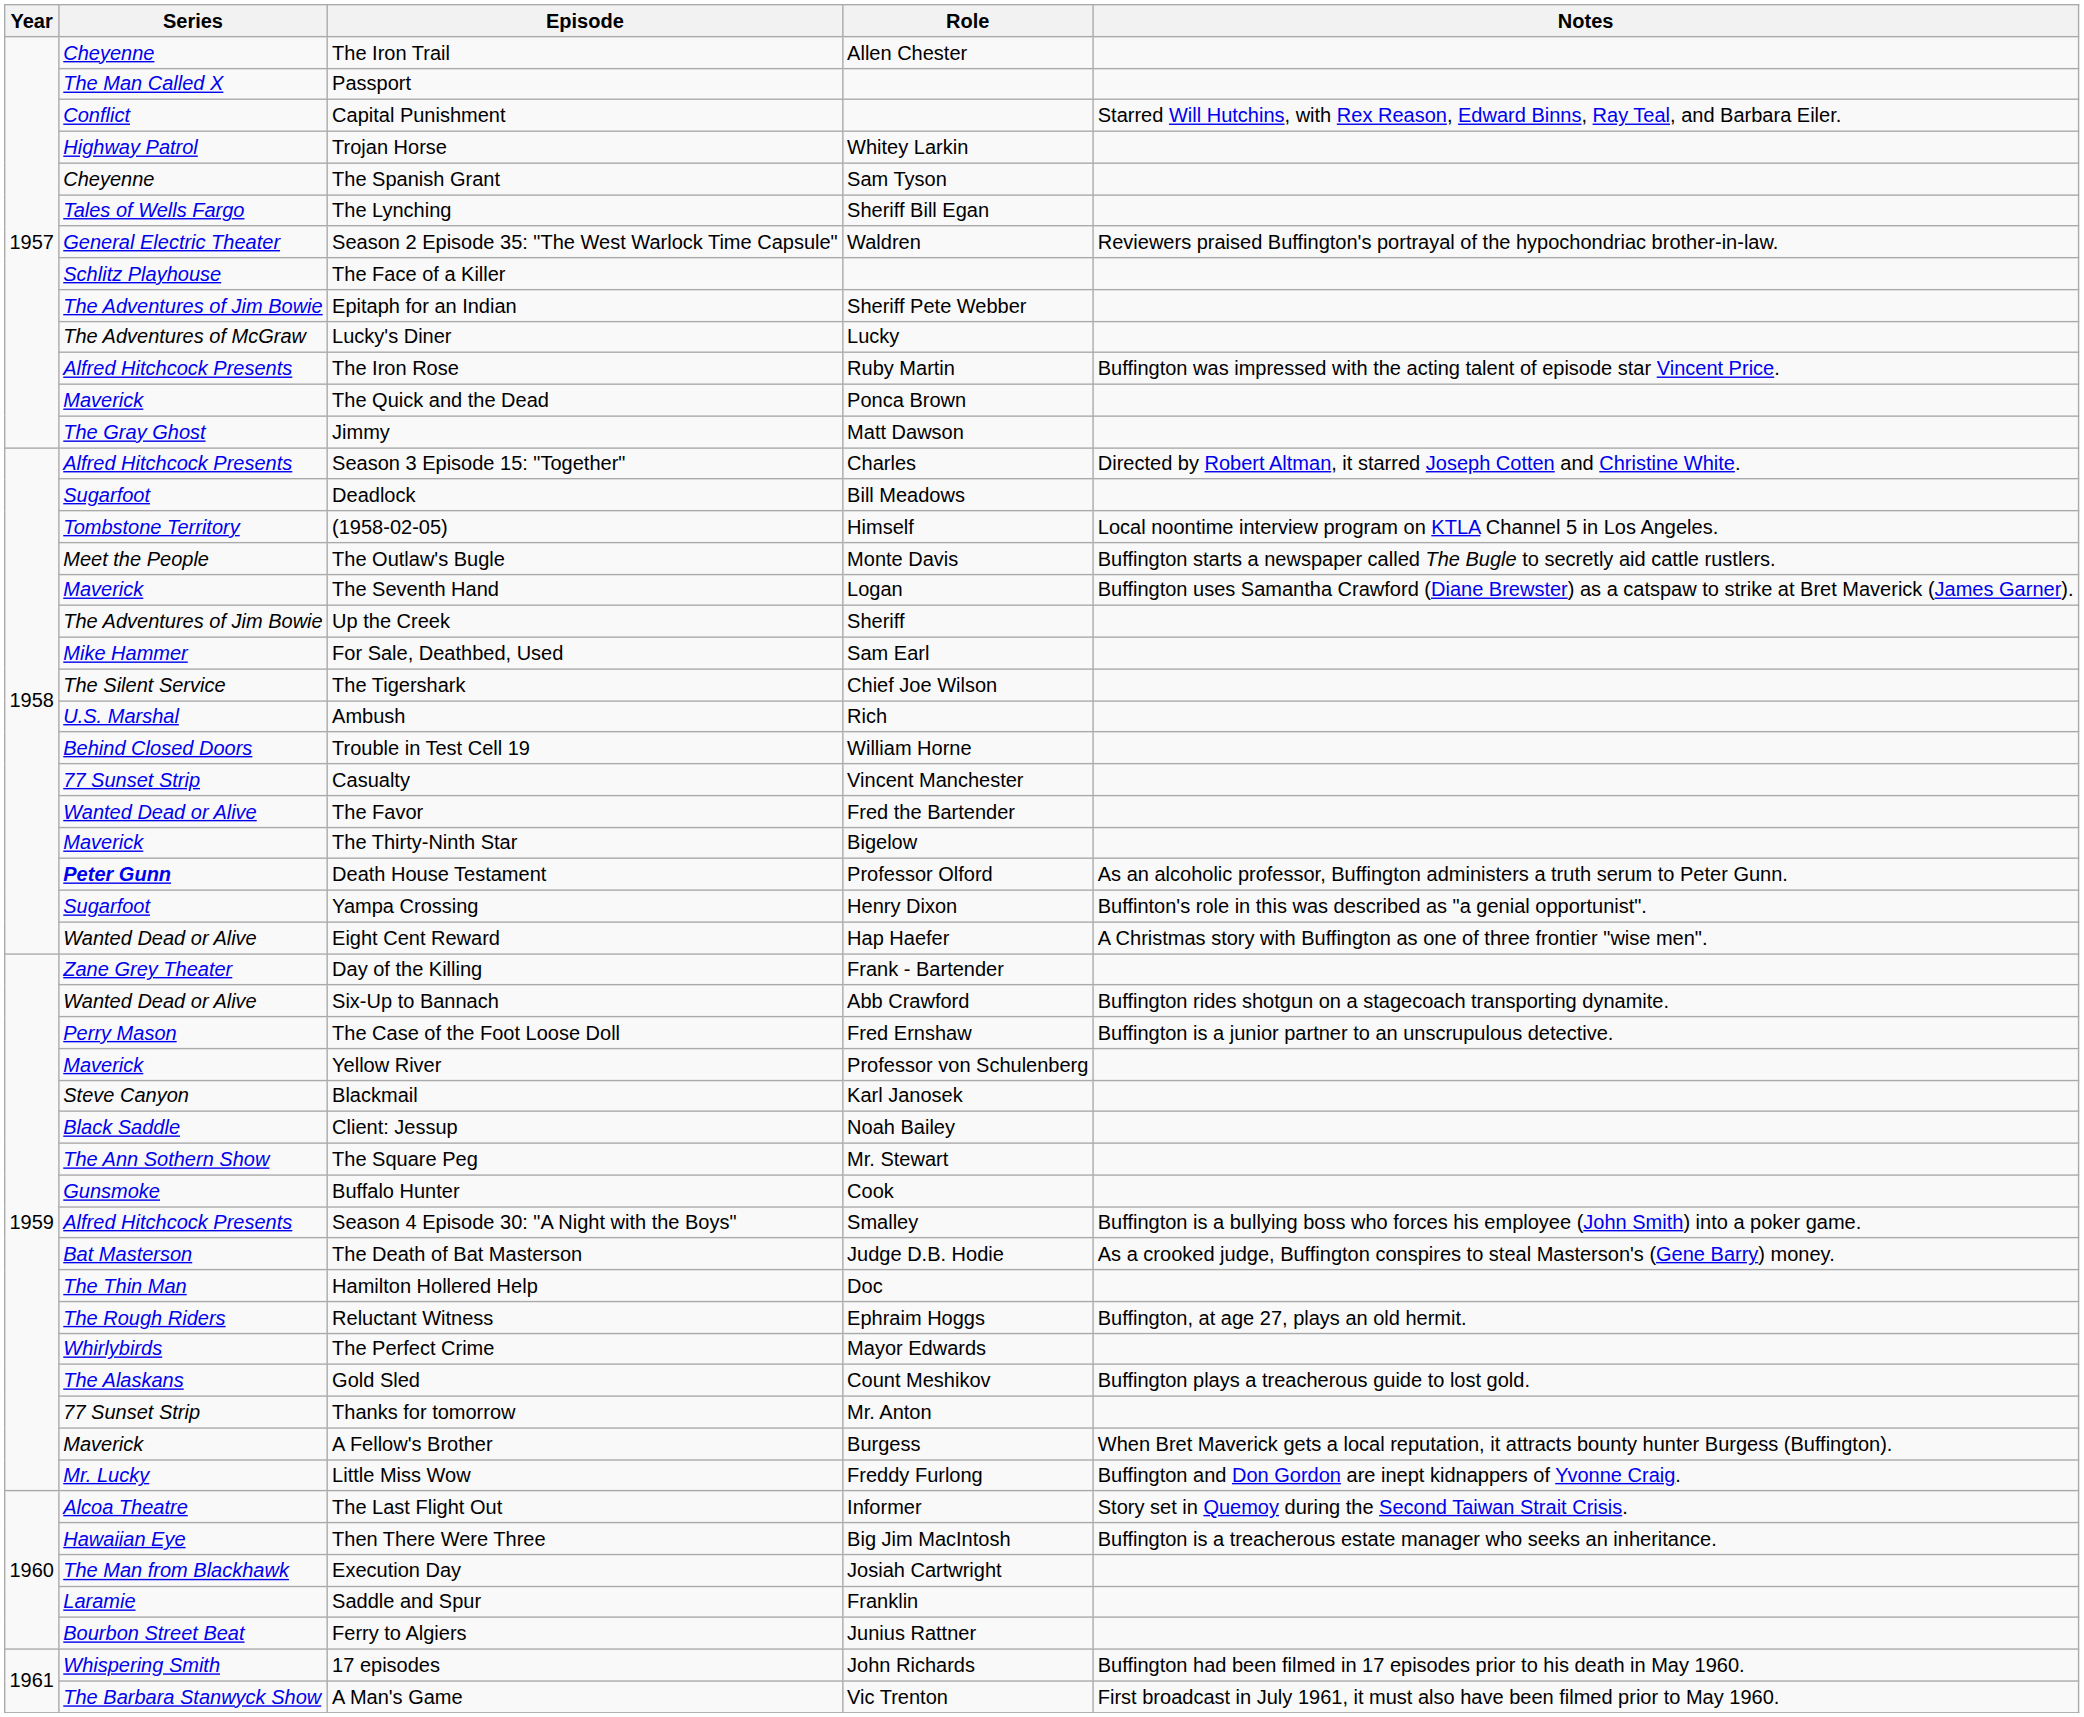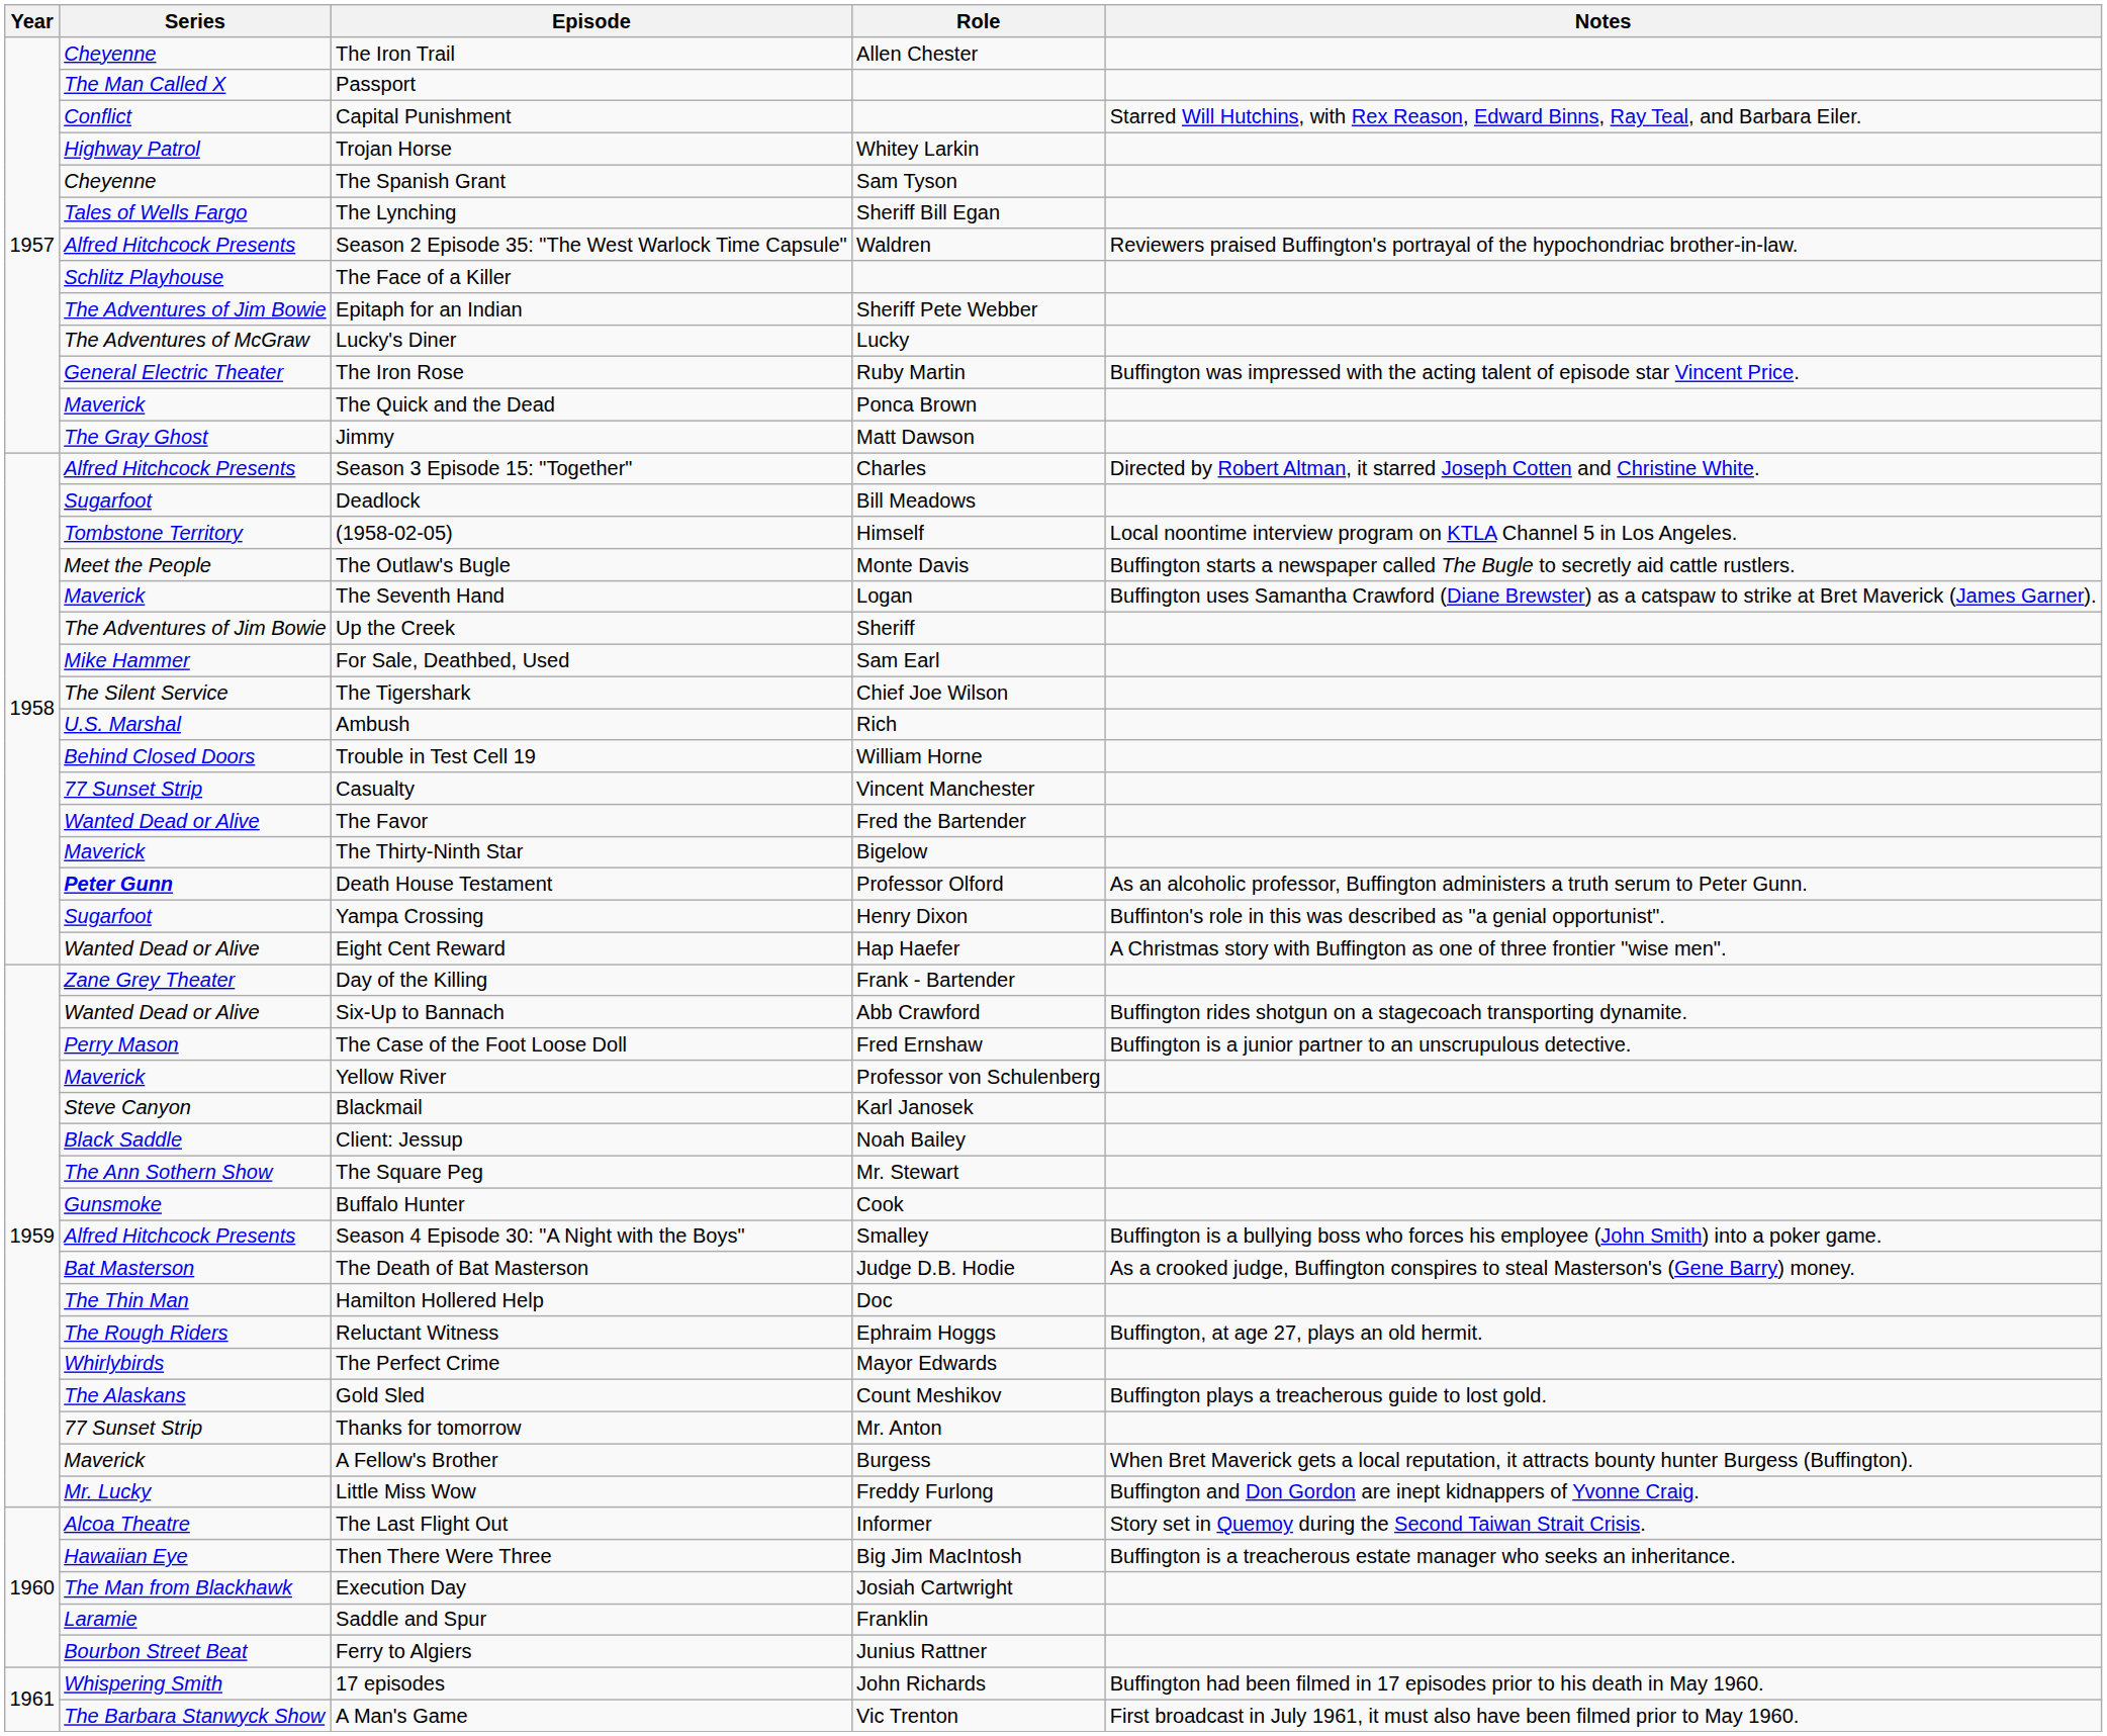 <table class="wikitable sortable plainrowheaders" style="font-size: 90%">
 <tr>
 <th scope="col">Year</th>
 <th scope="col">Series</th>
 <th scope="col">Episode</th>
 <th scope="col">Role</th>
 <th scope="col">Notes</th>
 </tr>
 <tr>
 <td rowspan=13>1957</td>
 <td><em><a href='#'>Cheyenne</a></em></td>
 <td>The Iron Trail</td>
 <td>Allen Chester</td>
 <td></td>
 </tr>
 <tr>
 <td><em><a href='#'>The Man Called X</a></em></td>
 <td>Passport</td>
 <td></td>
 <td></td>
 </tr>
 <tr>
 <td><em><a href='#'>Conflict</a></em></td>
 <td>Capital Punishment</td>
 <td></td>
 <td>Starred <a href='#'>Will Hutchins</a>, with <a href='#'>Rex Reason</a>, <a href='#'>Edward Binns</a>, <a href='#'>Ray Teal</a>, and Barbara Eiler.</td>
 </tr>
 <tr>
 <td><em><a href='#'>Highway Patrol</a></em></td>
 <td>Trojan Horse</td>
 <td>Whitey Larkin</td>
 <td></td>
 </tr>
 <tr>
 <td><em>Cheyenne</em></td>
 <td>The Spanish Grant</td>
 <td>Sam Tyson</td>
 <td></td>
 </tr>
 <tr>
 <td><em><a href='#'>Tales of Wells Fargo</a></em></td>
 <td>The Lynching</td>
 <td>Sheriff Bill Egan</td>
 <td></td>
 </tr>
 <tr>
-<td><em><a href='#'>General Electric Theater</a></em></td>
+<td><em><a href='#'>Alfred Hitchcock Presents</a></em></td>
 <td>Season 2 Episode 35: "The West Warlock Time Capsule"</td>
 <td>Waldren</td>
 <td>Reviewers praised Buffington's portrayal of the hypochondriac brother-in-law.</td>
 </tr>
 <tr>
 <td><em><a href='#'>Schlitz Playhouse</a></em></td>
 <td>The Face of a Killer</td>
 <td></td>
 <td></td>
 </tr>
 <tr>
 <td><em><a href='#'>The Adventures of Jim Bowie</a></em></td>
 <td>Epitaph for an Indian</td>
 <td>Sheriff Pete Webber</td>
 <td></td>
 </tr>
 <tr>
 <td><em>The Adventures of McGraw</em></td>
 <td>Lucky's Diner</td>
 <td>Lucky</td>
 <td></td>
 </tr>
 <tr>
-<td><em><a href='#'>Alfred Hitchcock Presents</a></em></td>
+<td><em><a href='#'>General Electric Theater</a></em></td>
 <td>The Iron Rose</td>
 <td>Ruby Martin</td>
 <td>Buffington was impressed with the acting talent of episode star <a href='#'>Vincent Price</a>.</td>
 </tr>
 <tr>
 <td><em><a href='#'>Maverick</a></em></td>
 <td>The Quick and the Dead</td>
 <td>Ponca Brown</td>
 <td></td>
 </tr>
 <tr>
 <td><em><a href='#'>The Gray Ghost</a></em></td>
 <td>Jimmy</td>
 <td>Matt Dawson</td>
 <td></td>
 </tr>
 <tr>
 <td rowspan=16>1958</td>
 <td><em><a href='#'>Alfred Hitchcock Presents</a></em></td>
 <td>Season 3 Episode 15: "Together"</td>
 <td>Charles</td>
 <td>Directed by <a href='#'>Robert Altman</a>, it starred <a href='#'>Joseph Cotten</a> and <a href='#'>Christine White</a>.</td>
 </tr>
 <tr>
 <td><em><a href='#'>Sugarfoot</a></em></td>
 <td>Deadlock</td>
 <td>Bill Meadows</td>
 <td></td>
 </tr>
 <tr>
 <td><em><a href='#'>Tombstone Territory</a></em></td>
 <td>(1958-02-05)</td>
 <td>Himself</td>
 <td>Local noontime interview program on <a href='#'>KTLA</a> Channel 5 in Los Angeles.</td>
 </tr>
 <tr>
 <td><em>Meet the People</em></td>
 <td>The Outlaw's Bugle</td>
 <td>Monte Davis</td>
 <td>Buffington starts a newspaper called <em>The Bugle</em> to secretly aid cattle rustlers.</td>
 </tr>
 <tr>
 <td><em><a href='#'>Maverick</a></em></td>
 <td>The Seventh Hand</td>
 <td>Logan</td>
 <td>Buffington uses Samantha Crawford (<a href='#'>Diane Brewster</a>) as a catspaw to strike at Bret Maverick (<a href='#'>James Garner</a>).</td>
 </tr>
 <tr>
 <td><em>The Adventures of Jim Bowie</em></td>
 <td>Up the Creek</td>
 <td>Sheriff</td>
 <td></td>
 </tr>
 <tr>
 <td><em><a href='#'>Mike Hammer</a></em></td>
 <td>For Sale, Deathbed, Used</td>
 <td>Sam Earl</td>
 <td></td>
 </tr>
 <tr>
 <td><em>The Silent Service</em></td>
 <td>The Tigershark</td>
 <td>Chief Joe Wilson</td>
 <td></td>
 </tr>
 <tr>
 <td><em><a href='#'>U.S. Marshal</a></em></td>
 <td>Ambush</td>
 <td>Rich</td>
 <td></td>
 </tr>
 <tr>
 <td><em><a href='#'>Behind Closed Doors</a></em></td>
 <td>Trouble in Test Cell 19</td>
 <td>William Horne</td>
 <td></td>
 </tr>
 <tr>
 <td><em><a href='#'>77 Sunset Strip</a></em></td>
 <td>Casualty</td>
 <td>Vincent Manchester</td>
 <td></td>
 </tr>
 <tr>
 <td><em><a href='#'>Wanted Dead or Alive</a></em></td>
 <td>The Favor</td>
 <td>Fred the Bartender</td>
 <td></td>
 </tr>
 <tr>
 <td><em><a href='#'>Maverick</a></em></td>
 <td>The Thirty-Ninth Star</td>
 <td>Bigelow</td>
 <td></td>
 </tr>
 <tr>
 <td><strong><em><a href='#'>Peter Gunn</a></em></strong></td>
 <td>Death House Testament</td>
 <td>Professor Olford</td>
 <td>As an alcoholic professor, Buffington administers a truth serum to Peter Gunn.</td>
 </tr>
 <tr>
 <td><em><a href='#'>Sugarfoot</a></em></td>
 <td>Yampa Crossing</td>
 <td>Henry Dixon</td>
 <td>Buffinton's role in this was described as "a genial opportunist".</td>
 </tr>
 <tr>
 <td><em>Wanted Dead or Alive</em></td>
 <td>Eight Cent Reward</td>
 <td>Hap Haefer</td>
 <td>A Christmas story with Buffington as one of three frontier "wise men".</td>
 </tr>
 <tr>
 <td rowspan=17>1959</td>
 <td><em><a href='#'>Zane Grey Theater</a></em></td>
 <td>Day of the Killing</td>
 <td>Frank - Bartender</td>
 <td></td>
 </tr>
 <tr>
 <td><em>Wanted Dead or Alive</em></td>
 <td>Six-Up to Bannach</td>
 <td>Abb Crawford</td>
 <td>Buffington rides shotgun on a stagecoach transporting dynamite.</td>
 </tr>
 <tr>
 <td><em><a href='#'>Perry Mason</a></em></td>
 <td>The Case of the Foot Loose Doll</td>
 <td>Fred Ernshaw</td>
 <td>Buffington is a junior partner to an unscrupulous detective.</td>
 </tr>
 <tr>
 <td><em><a href='#'>Maverick</a></em></td>
 <td>Yellow River</td>
 <td>Professor von Schulenberg</td>
 <td></td>
 </tr>
 <tr>
 <td><em>Steve Canyon</em></td>
 <td>Blackmail</td>
 <td>Karl Janosek</td>
 <td></td>
 </tr>
 <tr>
 <td><em><a href='#'>Black Saddle</a></em></td>
 <td>Client: Jessup</td>
 <td>Noah Bailey</td>
 <td></td>
 </tr>
 <tr>
 <td><em><a href='#'>The Ann Sothern Show</a></em></td>
 <td>The Square Peg</td>
 <td>Mr. Stewart</td>
 <td></td>
 </tr>
 <tr>
 <td><em><a href='#'>Gunsmoke</a></em></td>
 <td>Buffalo Hunter</td>
 <td>Cook</td>
 <td></td>
 </tr>
 <tr>
 <td><em><a href='#'>Alfred Hitchcock Presents</a></em></td>
 <td>Season 4 Episode 30: "A Night with the Boys"</td>
 <td>Smalley</td>
 <td>Buffington is a bullying boss who forces his employee (<a href='#'>John Smith</a>) into a poker game.</td>
 </tr>
 <tr>
 <td><em><a href='#'>Bat Masterson</a></em></td>
 <td>The Death of Bat Masterson</td>
 <td>Judge D.B. Hodie</td>
 <td>As a crooked judge, Buffington conspires to steal Masterson's (<a href='#'>Gene Barry</a>) money.</td>
 </tr>
 <tr>
 <td><em><a href='#'>The Thin Man</a></em></td>
 <td>Hamilton Hollered Help</td>
 <td>Doc</td>
 <td></td>
 </tr>
 <tr>
 <td><em><a href='#'>The Rough Riders</a></em></td>
 <td>Reluctant Witness</td>
 <td>Ephraim Hoggs</td>
 <td>Buffington, at age 27, plays an old hermit.</td>
 </tr>
 <tr>
 <td><em><a href='#'>Whirlybirds</a></em></td>
 <td>The Perfect Crime</td>
 <td>Mayor Edwards</td>
 <td></td>
 </tr>
 <tr>
 <td><em><a href='#'>The Alaskans</a></em></td>
 <td>Gold Sled</td>
 <td>Count Meshikov</td>
 <td>Buffington plays a treacherous guide to lost gold.</td>
 </tr>
 <tr>
 <td><em>77 Sunset Strip</em></td>
 <td>Thanks for tomorrow</td>
 <td>Mr. Anton</td>
 <td></td>
 </tr>
 <tr>
 <td><em>Maverick</em></td>
 <td>A Fellow's Brother</td>
 <td>Burgess</td>
 <td>When Bret Maverick gets a local reputation, it attracts bounty hunter Burgess (Buffington).</td>
 </tr>
 <tr>
 <td><em><a href='#'>Mr. Lucky</a></em></td>
 <td>Little Miss Wow</td>
 <td>Freddy Furlong</td>
 <td>Buffington and <a href='#'>Don Gordon</a> are inept kidnappers of <a href='#'>Yvonne Craig</a>.</td>
 </tr>
 <tr>
 <td rowspan=5>1960</td>
 <td><em><a href='#'>Alcoa Theatre</a></em></td>
 <td>The Last Flight Out</td>
 <td>Informer</td>
 <td>Story set in <a href='#'>Quemoy</a> during the <a href='#'>Second Taiwan Strait Crisis</a>.</td>
 </tr>
 <tr>
 <td><em><a href='#'>Hawaiian Eye</a></em></td>
 <td>Then There Were Three</td>
 <td>Big Jim MacIntosh</td>
 <td>Buffington is a treacherous estate manager who seeks an inheritance.</td>
 </tr>
 <tr>
 <td><em><a href='#'>The Man from Blackhawk</a></em></td>
 <td>Execution Day</td>
 <td>Josiah Cartwright</td>
 <td></td>
 </tr>
 <tr>
 <td><em><a href='#'>Laramie</a></em></td>
 <td>Saddle and Spur</td>
 <td>Franklin</td>
 <td></td>
 </tr>
 <tr>
 <td><em><a href='#'>Bourbon Street Beat</a></em></td>
 <td>Ferry to Algiers</td>
 <td>Junius Rattner</td>
 <td></td>
 </tr>
 <tr>
 <td rowspan=2>1961</td>
 <td><em><a href='#'>Whispering Smith</a></em></td>
 <td>17 episodes</td>
 <td>John Richards</td>
 <td>Buffington had been filmed in 17 episodes prior to his death in May 1960.</td>
 </tr>
 <tr>
 <td><em><a href='#'>The Barbara Stanwyck Show</a></em></td>
 <td>A Man's Game</td>
 <td>Vic Trenton</td>
 <td>First broadcast in July 1961, it must also have been filmed prior to May 1960.</td>
 </tr>
 <tr>
 </tr>
 </table>
